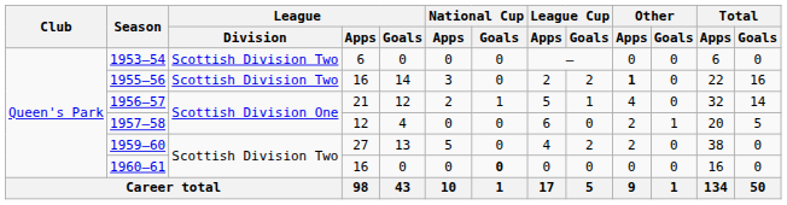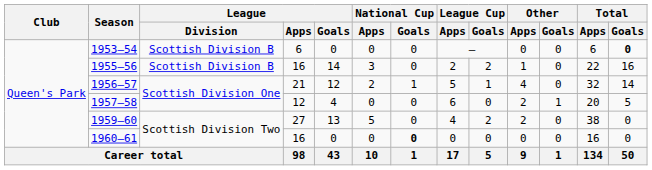 <table class="wikitable" style="text-align:center">
 <tr>
 <th rowspan="2">Club</th>
 <th rowspan="2">Season</th>
 <th colspan="3">League</th>
 <th colspan="2">National Cup</th>
 <th colspan="2">League Cup</th>
 <th colspan="2">Other</th>
 <th colspan="2">Total</th>
 </tr>
 <tr>
 <th>Division</th>
 <th>Apps</th>
 <th>Goals</th>
 <th>Apps</th>
 <th>Goals</th>
 <th>Apps</th>
 <th>Goals</th>
 <th>Apps</th>
 <th>Goals</th>
 <th>Apps</th>
 <th>Goals</th>
 </tr>
 <tr>
 <td rowspan="6"><a href='#'>Queen's Park</a></td>
 <td><a href='#'>1953–54</a></td>
-<td><a href='#'>Scottish Division Two</a></td>
+<td><a href='#'>Scottish Division B</a></td>
 <td>6</td>
 <td>0</td>
 <td>0</td>
 <td>0</td>
 <td colspan="2">―</td>
 <td>0</td>
 <td>0</td>
 <td>6</td>
-<td>0</td>
+<td><strong>0</strong></td>
 </tr>
 <tr>
 <td><a href='#'>1955–56</a></td>
-<td><a href='#'>Scottish Division Two</a></td>
+<td><a href='#'>Scottish Division B</a></td>
 <td>16</td>
 <td>14</td>
 <td>3</td>
 <td>0</td>
 <td>2</td>
 <td>2</td>
-<td><strong>1</strong></td>
+<td>1</td>
 <td>0</td>
 <td>22</td>
 <td>16</td>
 </tr>
 <tr>
 <td><a href='#'>1956–57</a></td>
 <td rowspan="2"><a href='#'>Scottish Division One</a></td>
 <td>21</td>
 <td>12</td>
 <td>2</td>
 <td>1</td>
 <td>5</td>
 <td>1</td>
 <td>4</td>
 <td>0</td>
 <td>32</td>
 <td>14</td>
 </tr>
 <tr>
 <td><a href='#'>1957–58</a></td>
 <td>12</td>
 <td>4</td>
 <td>0</td>
 <td>0</td>
 <td>6</td>
 <td>0</td>
 <td>2</td>
 <td>1</td>
 <td>20</td>
 <td>5</td>
 </tr>
 <tr>
 <td><a href='#'>1959–60</a></td>
 <td rowspan="2">Scottish Division Two</td>
 <td>27</td>
 <td>13</td>
 <td>5</td>
 <td>0</td>
 <td>4</td>
 <td>2</td>
 <td>2</td>
 <td>0</td>
 <td>38</td>
 <td>0</td>
 </tr>
 <tr>
 <td><a href='#'>1960–61</a></td>
 <td>16</td>
 <td>0</td>
 <td>0</td>
 <td><strong>0</strong></td>
 <td>0</td>
 <td>0</td>
 <td>0</td>
 <td>0</td>
 <td>16</td>
 <td>0</td>
 </tr>
 <tr>
 <th colspan="3">Career total</th>
 <th>98</th>
 <th>43</th>
 <th>10</th>
 <th>1</th>
 <th>17</th>
 <th>5</th>
 <th>9</th>
 <th>1</th>
 <th>134</th>
 <th>50</th>
 </tr>
 </table>
